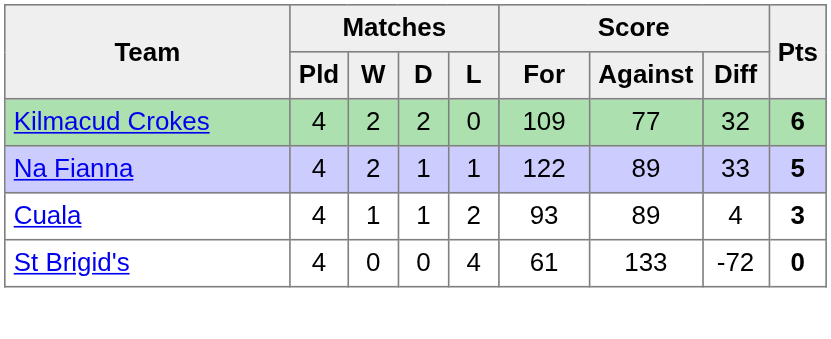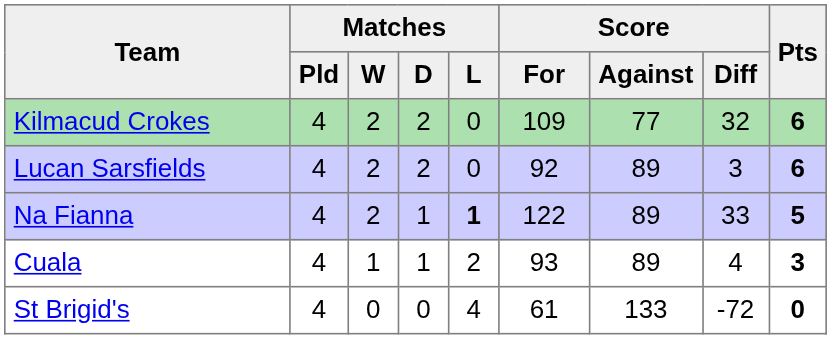 <table style=border-collapse:collapse border=1 cellspacing=0 cellpadding=5>
 <tr align=center bgcolor=#efefef>
 <th rowspan=2 width=165>Team</th>
 <th colspan=4>Matches</th>
 <th colspan=3>Score</th>
 <th rowspan=2width=20>Pts</th>
 </tr>
 <tr align=center bgcolor=#efefef>
 <th width=20>Pld</th>
 <th width=20>W</th>
 <th width=20>D</th>
 <th width=20>L</th>
 <th width=45>For</th>
 <th width=45>Against</th>
 <th width=30>Diff</th>
 </tr>
 <tr align=center style="background:#ACE1AF;">
 <td style="text-align:left;"><a href='#'>Kilmacud Crokes</a></td>
 <td>4</td>
 <td>2</td>
 <td>2</td>
 <td>0</td>
 <td>109</td>
 <td>77</td>
 <td>32</td>
 <td><strong>6</strong></td>
 </tr>
 <tr align=center style="background:#ccccff;">
+<td style="text-align:left;"><a href='#'>Lucan Sarsfields</a></td>
+<td>4</td>
+<td>2</td>
+<td>2</td>
+<td>0</td>
+<td>92</td>
+<td>89</td>
+<td>3</td>
+<td><strong>6</strong></td>
+</tr>
+<tr align=center style="background:#ccccff;">
 <td style="text-align:left;"><a href='#'>Na Fianna</a></td>
 <td>4</td>
 <td>2</td>
 <td>1</td>
-<td>1</td>
+<td><strong>1</strong></td>
 <td>122</td>
 <td>89</td>
 <td>33</td>
 <td><strong>5</strong></td>
 </tr>
 <tr align=center>
 <td style="text-align:left;"><a href='#'>Cuala</a></td>
 <td>4</td>
 <td>1</td>
 <td>1</td>
 <td>2</td>
 <td>93</td>
 <td>89</td>
 <td>4</td>
 <td><strong>3</strong></td>
 </tr>
 <tr align=center>
 <td style="text-align:left;"><a href='#'>St Brigid's</a></td>
 <td>4</td>
 <td>0</td>
 <td>0</td>
 <td>4</td>
 <td>61</td>
 <td>133</td>
 <td>-72</td>
 <td><strong>0</strong></td>
 </tr>
 </table>
